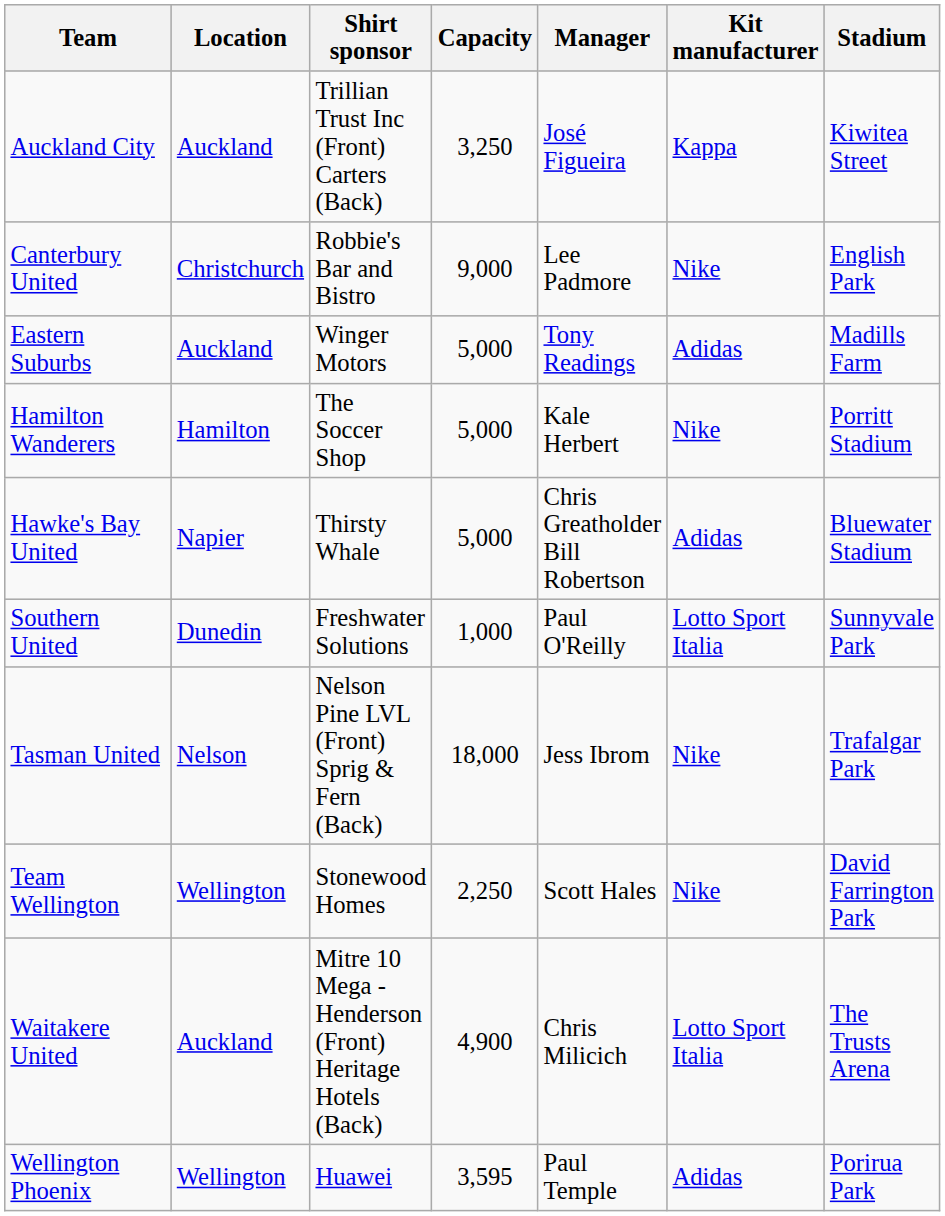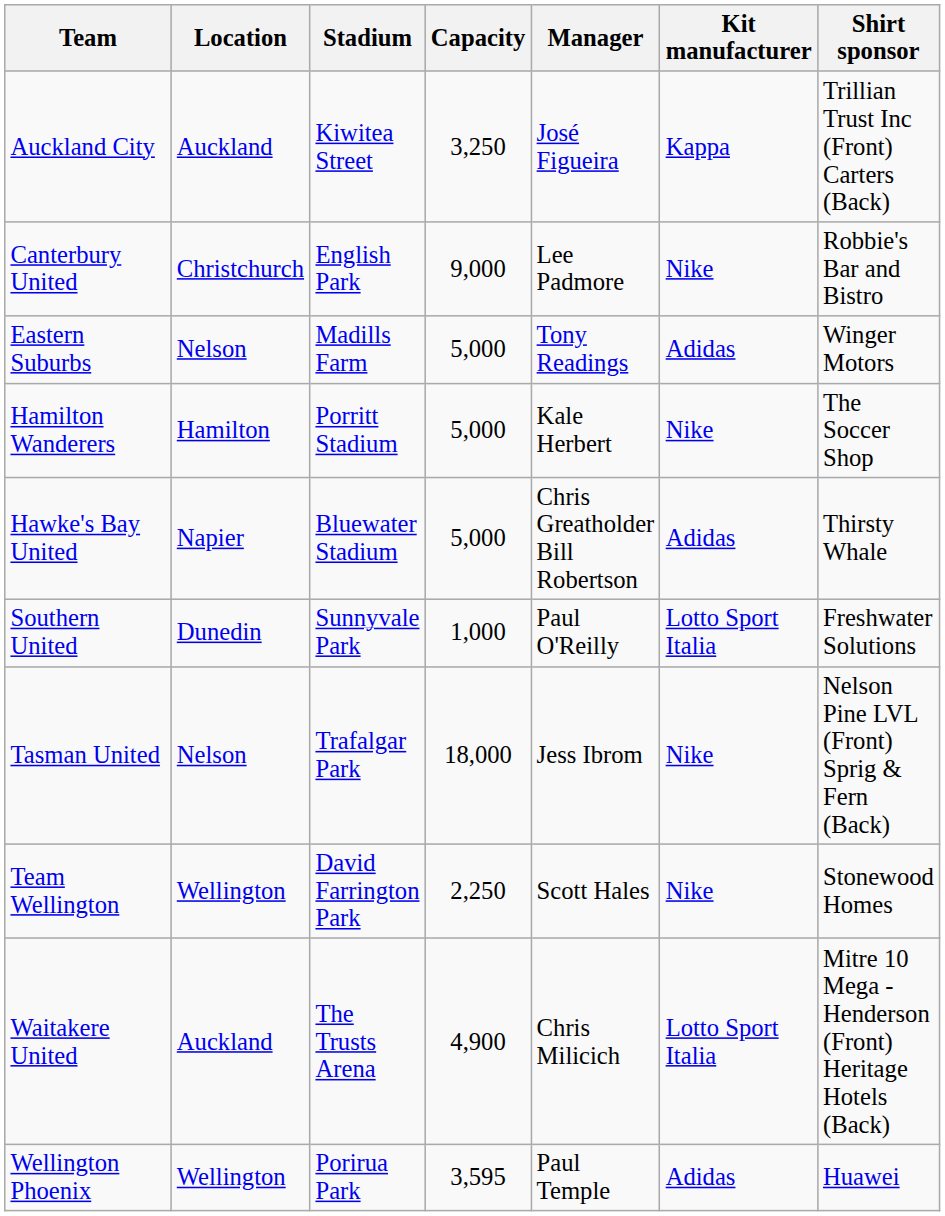 <table class="wikitable sortable" style="text-align: left;">
 <tr>
 <th width=175>Team</th>
 <th>Location</th>
-<th>Shirt sponsor</th>
+<th>Stadium</th>
 <th>Capacity</th>
 <th>Manager</th>
 <th>Kit manufacturer</th>
-<th>Stadium</th>
+<th>Shirt sponsor</th>
 </tr>
 <tr>
 <td><a href='#'>Auckland City</a></td>
 <td><a href='#'>Auckland</a></td>
-<td>Trillian Trust Inc (Front) Carters (Back)</td>
+<td><a href='#'>Kiwitea Street</a></td>
 <td align=center>3,250</td>
 <td> <a href='#'>José Figueira</a></td>
 <td><a href='#'>Kappa</a></td>
-<td><a href='#'>Kiwitea Street</a></td>
+<td>Trillian Trust Inc (Front) Carters (Back)</td>
 </tr>
 <tr>
 <td><a href='#'>Canterbury United</a></td>
 <td><a href='#'>Christchurch</a></td>
-<td>Robbie's Bar and Bistro</td>
+<td><a href='#'>English Park</a></td>
 <td align=center>9,000</td>
 <td> Lee Padmore</td>
 <td><a href='#'>Nike</a></td>
-<td><a href='#'>English Park</a></td>
+<td>Robbie's Bar and Bistro</td>
 </tr>
 <tr>
 <td><a href='#'>Eastern Suburbs</a></td>
-<td><a href='#'>Auckland</a></td>
-<td>Winger Motors</td>
+<td><a href='#'>Nelson</a></td>
+<td><a href='#'>Madills Farm</a></td>
 <td align=center>5,000</td>
 <td> <a href='#'>Tony Readings</a></td>
 <td><a href='#'>Adidas</a></td>
-<td><a href='#'>Madills Farm</a></td>
+<td>Winger Motors</td>
 </tr>
 <tr>
 <td><a href='#'>Hamilton Wanderers</a></td>
 <td><a href='#'>Hamilton</a></td>
-<td>The Soccer Shop</td>
+<td><a href='#'>Porritt Stadium</a></td>
 <td align=center>5,000</td>
 <td> Kale Herbert</td>
 <td><a href='#'>Nike</a></td>
-<td><a href='#'>Porritt Stadium</a></td>
+<td>The Soccer Shop</td>
 </tr>
 <tr>
 <td><a href='#'>Hawke's Bay United</a></td>
 <td><a href='#'>Napier</a></td>
-<td>Thirsty Whale</td>
+<td><a href='#'>Bluewater Stadium</a></td>
 <td align=center>5,000</td>
 <td> Chris Greatholder <br>  Bill Robertson</td>
 <td><a href='#'>Adidas</a></td>
-<td><a href='#'>Bluewater Stadium</a></td>
+<td>Thirsty Whale</td>
 </tr>
 <tr>
 <td><a href='#'>Southern United</a></td>
 <td><a href='#'>Dunedin</a></td>
-<td>Freshwater Solutions</td>
+<td><a href='#'>Sunnyvale Park</a></td>
 <td align=center>1,000</td>
 <td> Paul O'Reilly</td>
 <td><a href='#'>Lotto Sport Italia</a></td>
-<td><a href='#'>Sunnyvale Park</a></td>
+<td>Freshwater Solutions</td>
 </tr>
 <tr>
 <td><a href='#'>Tasman United</a></td>
 <td><a href='#'>Nelson</a></td>
-<td>Nelson Pine LVL (Front) Sprig & Fern (Back)</td>
+<td><a href='#'>Trafalgar Park</a></td>
 <td align=center>18,000</td>
 <td> Jess Ibrom</td>
 <td><a href='#'>Nike</a></td>
-<td><a href='#'>Trafalgar Park</a></td>
+<td>Nelson Pine LVL (Front) Sprig & Fern (Back)</td>
 </tr>
 <tr>
 <td><a href='#'>Team Wellington</a></td>
 <td><a href='#'>Wellington</a></td>
-<td>Stonewood Homes</td>
+<td><a href='#'>David Farrington Park</a></td>
 <td align=center>2,250</td>
 <td> Scott Hales</td>
 <td><a href='#'>Nike</a></td>
-<td><a href='#'>David Farrington Park</a></td>
+<td>Stonewood Homes</td>
 </tr>
 <tr>
 <td><a href='#'>Waitakere United</a></td>
 <td><a href='#'>Auckland</a></td>
-<td>Mitre 10 Mega - Henderson (Front) Heritage Hotels (Back)</td>
+<td><a href='#'>The Trusts Arena</a></td>
 <td align=center>4,900</td>
 <td> Chris Milicich</td>
 <td><a href='#'>Lotto Sport Italia</a></td>
-<td><a href='#'>The Trusts Arena</a></td>
+<td>Mitre 10 Mega - Henderson (Front) Heritage Hotels (Back)</td>
 </tr>
 <tr>
 <td><a href='#'>Wellington Phoenix</a></td>
 <td><a href='#'>Wellington</a></td>
-<td><a href='#'>Huawei</a></td>
+<td><a href='#'>Porirua Park</a></td>
 <td align=center>3,595</td>
 <td> Paul Temple</td>
 <td><a href='#'>Adidas</a></td>
-<td><a href='#'>Porirua Park</a></td>
+<td><a href='#'>Huawei</a></td>
 </tr>
 </table>
